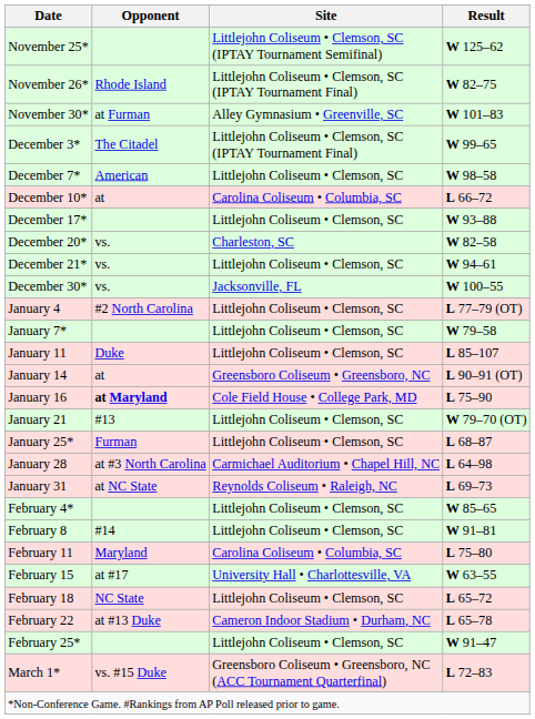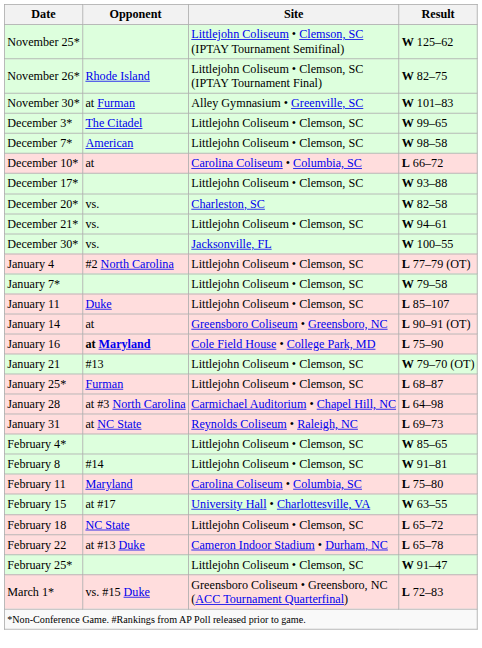 <table class="wikitable" style="font-size:95%;">
 <tr>
 <th>Date</th>
 <th>Opponent</th>
 <th> Site</th>
 <th>Result</th>
 </tr>
 <tr style="background: #ddffdd;">
 <td>November 25*</td>
 <td></td>
 <td><a href='#'>Littlejohn Coliseum</a> • <a href='#'>Clemson, SC</a><br>(IPTAY Tournament Semifinal)</td>
 <td><strong>W</strong> 125–62</td>
 </tr>
 <tr style="background: #ddffdd;">
 <td>November 26*</td>
 <td><a href='#'>Rhode Island</a></td>
 <td>Littlejohn Coliseum • Clemson, SC<br>(IPTAY Tournament Final)</td>
 <td><strong>W</strong> 82–75</td>
 </tr>
 <tr style="background: #ddffdd;">
 <td>November 30*</td>
 <td>at <a href='#'>Furman</a></td>
 <td>Alley Gymnasium • <a href='#'>Greenville, SC</a></td>
 <td><strong>W</strong> 101–83</td>
 </tr>
 <tr style="background: #ddffdd;">
 <td>December 3*</td>
 <td><a href='#'>The Citadel</a></td>
-<td>Littlejohn Coliseum • Clemson, SC<br>(IPTAY Tournament Final)</td>
+<td>Littlejohn Coliseum • Clemson, SC</td>
 <td><strong>W</strong> 99–65</td>
 </tr>
 <tr style="background: #ddffdd;">
 <td>December 7*</td>
 <td><a href='#'>American</a></td>
 <td>Littlejohn Coliseum • Clemson, SC</td>
 <td><strong>W</strong> 98–58</td>
 </tr>
 <tr style="background: #ffdddd;">
 <td>December 10*</td>
 <td>at </td>
 <td><a href='#'>Carolina Coliseum</a> • <a href='#'>Columbia, SC</a></td>
 <td><strong>L</strong> 66–72</td>
 </tr>
 <tr style="background: #ddffdd;">
 <td>December 17*</td>
 <td></td>
 <td>Littlejohn Coliseum • Clemson, SC</td>
 <td><strong>W</strong> 93–88</td>
 </tr>
 <tr style="background: #ddffdd;">
 <td>December 20*</td>
 <td>vs. </td>
 <td><a href='#'>Charleston, SC</a></td>
 <td><strong>W</strong> 82–58</td>
 </tr>
 <tr style="background: #ddffdd;">
 <td>December 21*</td>
 <td>vs. </td>
 <td>Littlejohn Coliseum • Clemson, SC</td>
 <td><strong>W</strong> 94–61</td>
 </tr>
 <tr style="background: #ddffdd;">
 <td>December 30*</td>
 <td>vs. </td>
 <td><a href='#'>Jacksonville, FL</a></td>
 <td><strong>W</strong> 100–55</td>
 </tr>
 <tr style="background: #ffdddd;">
 <td>January 4</td>
 <td>#2 <a href='#'>North Carolina</a></td>
 <td>Littlejohn Coliseum • Clemson, SC</td>
 <td><strong>L</strong> 77–79 (OT)</td>
 </tr>
 <tr style="background: #ddffdd;">
 <td>January 7*</td>
 <td></td>
 <td>Littlejohn Coliseum • Clemson, SC</td>
 <td><strong>W</strong> 79–58</td>
 </tr>
 <tr style="background: #ffdddd;">
 <td>January 11</td>
 <td><a href='#'>Duke</a></td>
 <td>Littlejohn Coliseum • Clemson, SC</td>
 <td><strong>L</strong> 85–107</td>
 </tr>
 <tr style="background: #ffdddd;">
 <td>January 14</td>
 <td>at </td>
 <td><a href='#'>Greensboro Coliseum</a> • <a href='#'>Greensboro, NC</a></td>
 <td><strong>L</strong> 90–91 (OT)</td>
 </tr>
 <tr style="background: #ffdddd;">
 <td>January 16</td>
 <td><strong>at <a href='#'>Maryland</a></strong></td>
 <td><a href='#'>Cole Field House</a> • <a href='#'>College Park, MD</a></td>
 <td><strong>L</strong> 75–90</td>
 </tr>
 <tr style="background: #ddffdd;">
 <td>January 21</td>
 <td>#13 </td>
 <td>Littlejohn Coliseum • Clemson, SC</td>
 <td><strong>W</strong> 79–70 (OT)</td>
 </tr>
 <tr style="background: #ffdddd;">
 <td>January 25*</td>
 <td><a href='#'>Furman</a></td>
 <td>Littlejohn Coliseum • Clemson, SC</td>
 <td><strong>L</strong> 68–87</td>
 </tr>
 <tr style="background: #ffdddd;">
 <td>January 28</td>
 <td>at #3 <a href='#'>North Carolina</a></td>
 <td><a href='#'>Carmichael Auditorium</a> • <a href='#'>Chapel Hill, NC</a></td>
 <td><strong>L</strong> 64–98</td>
 </tr>
 <tr style="background: #ffdddd;">
 <td>January 31</td>
 <td>at <a href='#'>NC State</a></td>
 <td><a href='#'>Reynolds Coliseum</a> • <a href='#'>Raleigh, NC</a></td>
 <td><strong>L</strong> 69–73</td>
 </tr>
 <tr style="background: #ddffdd;">
 <td>February 4*</td>
 <td></td>
 <td>Littlejohn Coliseum • Clemson, SC</td>
 <td><strong>W</strong> 85–65</td>
 </tr>
 <tr style="background: #ddffdd;">
 <td>February 8</td>
 <td>#14 </td>
 <td>Littlejohn Coliseum • Clemson, SC</td>
 <td><strong>W</strong> 91–81</td>
 </tr>
 <tr style="background: #ffdddd;">
 <td>February 11</td>
 <td><a href='#'>Maryland</a></td>
 <td><a href='#'>Carolina Coliseum</a> • <a href='#'>Columbia, SC</a></td>
 <td><strong>L</strong> 75–80</td>
 </tr>
 <tr style="background: #ddffdd;">
 <td>February 15</td>
 <td>at #17 </td>
 <td><a href='#'>University Hall</a> • <a href='#'>Charlottesville, VA</a></td>
 <td><strong>W</strong> 63–55</td>
 </tr>
 <tr style="background: #ffdddd;">
 <td>February 18</td>
 <td><a href='#'>NC State</a></td>
 <td>Littlejohn Coliseum • Clemson, SC</td>
 <td><strong>L</strong> 65–72</td>
 </tr>
 <tr style="background: #ffdddd;">
 <td>February 22</td>
 <td>at #13 <a href='#'>Duke</a></td>
 <td><a href='#'>Cameron Indoor Stadium</a> • <a href='#'>Durham, NC</a></td>
 <td><strong>L</strong> 65–78</td>
 </tr>
 <tr style="background: #ddffdd;">
 <td>February 25*</td>
 <td></td>
 <td>Littlejohn Coliseum • Clemson, SC</td>
 <td><strong>W</strong> 91–47</td>
 </tr>
 <tr style="background: #ffdddd;">
 <td>March 1*</td>
 <td>vs. #15 <a href='#'>Duke</a></td>
 <td>Greensboro Coliseum • Greensboro, NC<br>(<a href='#'>ACC Tournament Quarterfinal</a>)</td>
 <td><strong>L</strong> 72–83</td>
 </tr>
 <tr style="background:#f9f9f9;">
 <td colspan=5><small>*Non-Conference Game. #Rankings from AP Poll released prior to game.</small></td>
 </tr>
 </table>
